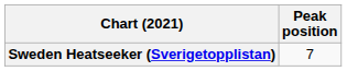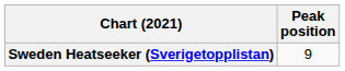 <table class="wikitable plainrowheaders" style="text-align:center">
 <tr>
 <th>Chart (2021)</th>
 <th>Peak<br>position</th>
 </tr>
 <tr>
 <th scope="row">Sweden Heatseeker (<a href='#'>Sverigetopplistan</a>)</th>
-<td>7</td>
+<td>9</td>
 </tr>
 </table>
